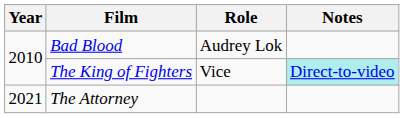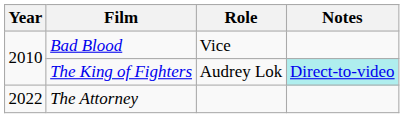 <table class="wikitable sortable">
 <tr>
 <th>Year</th>
 <th>Film</th>
 <th>Role</th>
 <th class="unsortable">Notes</th>
 </tr>
 <tr>
 <td rowspan=2>2010</td>
 <td><em><a href='#'>Bad Blood</a></em></td>
-<td>Audrey Lok</td>
+<td>Vice</td>
 <td></td>
 </tr>
 <tr>
 <td data-sort-value="King of Fighters, The"><em><a href='#'>The King of Fighters</a></em></td>
-<td>Vice</td>
+<td>Audrey Lok</td>
 <td style="background: paleturquoise;"><a href='#'>Direct-to-video</a></td>
 </tr>
 <tr>
-<td>2021</td>
+<td>2022</td>
 <td data-sort-value="Attorney, The"><em>The Attorney</em></td>
 <td></td>
 <td></td>
 </tr>
 </table>
